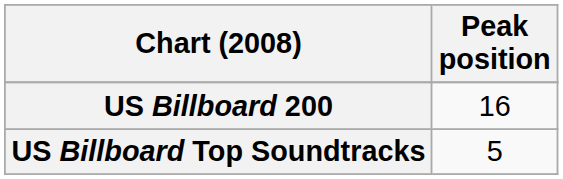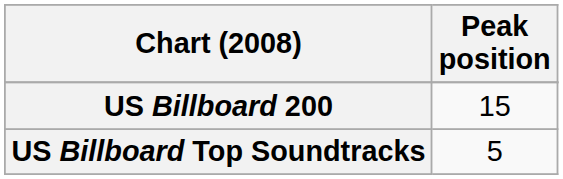 <table class="wikitable sortable plainrowheaders">
 <tr>
 <th>Chart (2008)</th>
 <th>Peak<br>position</th>
 </tr>
 <tr>
 </tr>
 <tr>
 </tr>
 <tr>
 </tr>
 <tr>
 </tr>
 <tr>
 </tr>
 <tr>
 </tr>
 <tr>
 <th scope="row">US <em>Billboard</em> 200</th>
-<td align="center">16</td>
+<td align="center">15</td>
 </tr>
 <tr>
 <th scope="row">US <em>Billboard</em> Top Soundtracks</th>
 <td align="center">5</td>
 </tr>
 </table>
